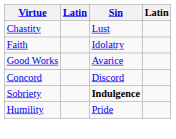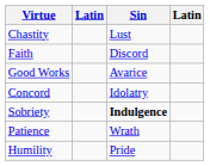 <table class="sortable wikitable">
 <tr>
 <th><a href='#'>Virtue</a></th>
 <th><a href='#'>Latin</a></th>
 <th><a href='#'>Sin</a></th>
 <th>Latin</th>
 </tr>
 <tr>
 <td><a href='#'>Chastity</a></td>
 <td></td>
 <td><a href='#'>Lust</a></td>
 <td></td>
 </tr>
 <tr>
 <td><a href='#'>Faith</a></td>
 <td></td>
-<td><a href='#'>Idolatry</a></td>
+<td><a href='#'>Discord</a></td>
 <td></td>
 </tr>
 <tr>
 <td><a href='#'>Good Works</a></td>
 <td></td>
 <td><a href='#'>Avarice</a></td>
 <td></td>
 </tr>
 <tr>
 <td><a href='#'>Concord</a></td>
 <td></td>
-<td><a href='#'>Discord</a></td>
+<td><a href='#'>Idolatry</a></td>
 <td></td>
 </tr>
 <tr>
 <td><a href='#'>Sobriety</a></td>
 <td></td>
 <td><strong>Indulgence</strong></td>
 <td></td>
 </tr>
 <tr>
+<td><a href='#'>Patience</a></td>
+<td></td>
+<td><a href='#'>Wrath</a></td>
+<td></td>
+</tr>
+<tr>
 <td><a href='#'>Humility</a></td>
 <td></td>
 <td><a href='#'>Pride</a></td>
 <td></td>
 </tr>
 </table>
